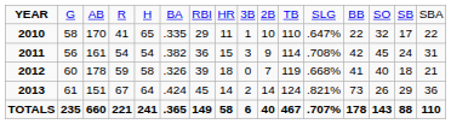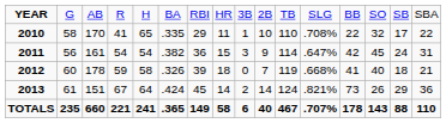 <table class="wikitable">
 <tr align=center>
 <td><strong>YEAR</strong></td>
 <td><a href='#'>G</a></td>
 <td><a href='#'>AB</a></td>
 <td><a href='#'>R</a></td>
 <td><a href='#'>H</a></td>
 <td><a href='#'>BA</a></td>
 <td><a href='#'>RBI</a></td>
 <td><a href='#'>HR</a></td>
 <td><a href='#'>3B</a></td>
 <td><a href='#'>2B</a></td>
 <td><a href='#'>TB</a></td>
 <td><a href='#'>SLG</a></td>
 <td><a href='#'>BB</a></td>
 <td><a href='#'>SO</a></td>
 <td><a href='#'>SB</a></td>
 <td>SBA</td>
 </tr>
 <tr align=center>
 <td><strong>2010</strong></td>
 <td>58</td>
 <td>170</td>
 <td>41</td>
 <td>65</td>
 <td>.335</td>
 <td>29</td>
 <td>11</td>
 <td>1</td>
 <td>10</td>
 <td>110</td>
-<td>.647%</td>
+<td>.708%</td>
 <td>22</td>
 <td>32</td>
 <td>17</td>
 <td>22</td>
 </tr>
 <tr align=center>
 <td><strong>2011</strong></td>
 <td>56</td>
 <td>161</td>
 <td>54</td>
 <td>54</td>
 <td>.382</td>
 <td>36</td>
 <td>15</td>
 <td>3</td>
 <td>9</td>
 <td>114</td>
-<td>.708%</td>
+<td>.647%</td>
 <td>42</td>
 <td>45</td>
 <td>24</td>
 <td>31</td>
 </tr>
 <tr align=center>
 <td><strong>2012</strong></td>
 <td>60</td>
 <td>178</td>
 <td>59</td>
 <td>58</td>
 <td>.326</td>
 <td>39</td>
 <td>18</td>
 <td>0</td>
 <td>7</td>
 <td>119</td>
 <td>.668%</td>
 <td>41</td>
 <td>40</td>
 <td>18</td>
 <td>21</td>
 </tr>
 <tr align=center>
 <td><strong>2013</strong></td>
 <td>61</td>
 <td>151</td>
 <td>67</td>
 <td>64</td>
 <td>.424</td>
 <td>45</td>
 <td>14</td>
 <td>2</td>
 <td>14</td>
 <td>124</td>
 <td>.821%</td>
 <td>73</td>
 <td>26</td>
 <td>29</td>
 <td>36</td>
 </tr>
 <tr align=center>
 <td><strong>TOTALS</strong></td>
 <td><strong>235</strong></td>
 <td><strong>660</strong></td>
 <td><strong>221</strong></td>
 <td><strong>241</strong></td>
 <td><strong>.365</strong></td>
 <td><strong>149</strong></td>
 <td><strong>58</strong></td>
 <td><strong>6</strong></td>
 <td><strong>40</strong></td>
 <td><strong>467</strong></td>
 <td><strong>.707%</strong></td>
 <td><strong>178</strong></td>
 <td><strong>143</strong></td>
 <td><strong>88</strong></td>
 <td><strong>110</strong></td>
 </tr>
 </table>
